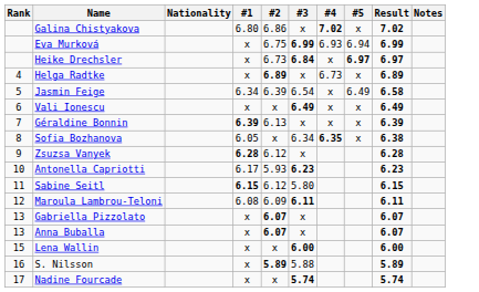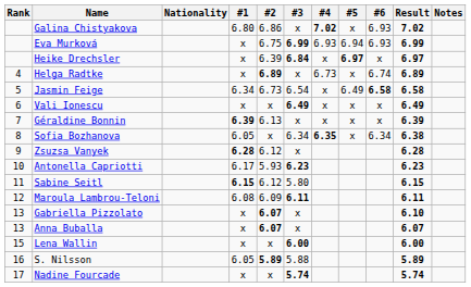 <table class="wikitable sortable" style="text-align:center">
 <tr>
 <th>Rank</th>
 <th>Name</th>
 <th>Nationality</th>
 <th>#1</th>
 <th>#2</th>
 <th>#3</th>
 <th>#4</th>
 <th>#5</th>
+<th>#6</th>
 <th>Result</th>
 <th>Notes</th>
 </tr>
 <tr>
 <td></td>
 <td align="left"><a href='#'>Galina Chistyakova</a></td>
 <td align=left></td>
 <td>6.80</td>
 <td>6.86</td>
 <td>x</td>
 <td><strong>7.02</strong></td>
 <td>x</td>
+<td>6.93</td>
 <td><strong>7.02</strong></td>
 <td></td>
 </tr>
 <tr>
 <td></td>
 <td align="left"><a href='#'>Eva Murková</a></td>
 <td align=left></td>
 <td>x</td>
 <td>6.75</td>
 <td><strong>6.99</strong></td>
 <td>6.93</td>
 <td>6.94</td>
+<td>6.93</td>
 <td><strong>6.99</strong></td>
 <td></td>
 </tr>
 <tr>
 <td></td>
 <td align="left"><a href='#'>Heike Drechsler</a></td>
 <td align=left></td>
 <td>x</td>
-<td>6.73</td>
+<td>6.39</td>
 <td><strong>6.84</strong></td>
 <td>x</td>
 <td><strong>6.97</strong></td>
+<td>x</td>
 <td><strong>6.97</strong></td>
 <td></td>
 </tr>
 <tr>
 <td>4</td>
 <td align="left"><a href='#'>Helga Radtke</a></td>
 <td align=left></td>
 <td>x</td>
 <td><strong>6.89</strong></td>
 <td>x</td>
 <td>6.73</td>
 <td>x</td>
+<td>6.74</td>
 <td><strong>6.89</strong></td>
 <td></td>
 </tr>
 <tr>
 <td>5</td>
 <td align="left"><a href='#'>Jasmin Feige</a></td>
 <td align=left></td>
 <td>6.34</td>
-<td>6.39</td>
+<td>6.73</td>
 <td>6.54</td>
 <td>x</td>
 <td>6.49</td>
+<td><strong>6.58</strong></td>
 <td><strong>6.58</strong></td>
 <td></td>
 </tr>
 <tr>
 <td>6</td>
 <td align="left"><a href='#'>Vali Ionescu</a></td>
 <td align=left></td>
 <td>x</td>
 <td>x</td>
 <td><strong>6.49</strong></td>
 <td>x</td>
 <td>x</td>
+<td>x</td>
 <td><strong>6.49</strong></td>
 <td></td>
 </tr>
 <tr>
 <td>7</td>
 <td align="left"><a href='#'>Géraldine Bonnin</a></td>
 <td align=left></td>
 <td><strong>6.39</strong></td>
 <td>6.13</td>
+<td>x</td>
 <td>x</td>
 <td>x</td>
 <td>x</td>
 <td><strong>6.39</strong></td>
 <td></td>
 </tr>
 <tr>
 <td>8</td>
 <td align="left"><a href='#'>Sofia Bozhanova</a></td>
 <td align=left></td>
 <td>6.05</td>
 <td>x</td>
 <td>6.34</td>
 <td><strong>6.35</strong></td>
 <td>x</td>
+<td>6.34</td>
 <td><strong>6.38</strong></td>
 <td></td>
 </tr>
 <tr>
 <td>9</td>
 <td align="left"><a href='#'>Zsuzsa Vanyek</a></td>
 <td align=left></td>
 <td><strong>6.28</strong></td>
 <td>6.12</td>
 <td>x</td>
+<td></td>
 <td></td>
 <td></td>
 <td><strong>6.28</strong></td>
 <td></td>
 </tr>
 <tr>
 <td>10</td>
 <td align="left"><a href='#'>Antonella Capriotti</a></td>
 <td align=left></td>
 <td>6.17</td>
 <td>5.93</td>
 <td><strong>6.23</strong></td>
 <td></td>
 <td></td>
+<td></td>
 <td><strong>6.23</strong></td>
 <td></td>
 </tr>
 <tr>
 <td>11</td>
 <td align="left"><a href='#'>Sabine Seitl</a></td>
 <td align=left></td>
 <td><strong>6.15</strong></td>
 <td>6.12</td>
 <td>5.80</td>
+<td></td>
 <td></td>
 <td></td>
 <td><strong>6.15</strong></td>
 <td></td>
 </tr>
 <tr>
 <td>12</td>
 <td align="left"><a href='#'>Maroula Lambrou-Teloni</a></td>
 <td align=left></td>
 <td>6.08</td>
 <td>6.09</td>
 <td><strong>6.11</strong></td>
 <td></td>
 <td></td>
+<td></td>
 <td><strong>6.11</strong></td>
 <td></td>
 </tr>
 <tr>
 <td>13</td>
 <td align="left"><a href='#'>Gabriella Pizzolato</a></td>
 <td align=left></td>
 <td>x</td>
 <td><strong>6.07</strong></td>
 <td>x</td>
 <td></td>
 <td></td>
-<td><strong>6.07</strong></td>
+<td></td>
+<td><strong>6.10</strong></td>
 <td></td>
 </tr>
 <tr>
 <td>13</td>
 <td align="left"><a href='#'>Anna Buballa</a></td>
 <td align=left></td>
 <td>x</td>
 <td><strong>6.07</strong></td>
 <td>x</td>
+<td></td>
 <td></td>
 <td></td>
 <td><strong>6.07</strong></td>
 <td></td>
 </tr>
 <tr>
 <td>15</td>
 <td align="left"><a href='#'>Lena Wallin</a></td>
 <td align=left></td>
 <td>x</td>
 <td>x</td>
 <td><strong>6.00</strong></td>
 <td></td>
 <td></td>
+<td></td>
 <td><strong>6.00</strong></td>
 <td></td>
 </tr>
 <tr>
 <td>16</td>
 <td align="left">S. Nilsson</td>
 <td align=left></td>
-<td>x</td>
+<td>6.05</td>
 <td><strong>5.89</strong></td>
 <td>5.88</td>
+<td></td>
 <td></td>
 <td></td>
 <td><strong>5.89</strong></td>
 <td></td>
 </tr>
 <tr>
 <td>17</td>
 <td align="left"><a href='#'>Nadine Fourcade</a></td>
 <td align=left></td>
 <td>x</td>
 <td>x</td>
 <td><strong>5.74</strong></td>
 <td></td>
 <td></td>
+<td></td>
 <td><strong>5.74</strong></td>
 <td></td>
 </tr>
 </table>
